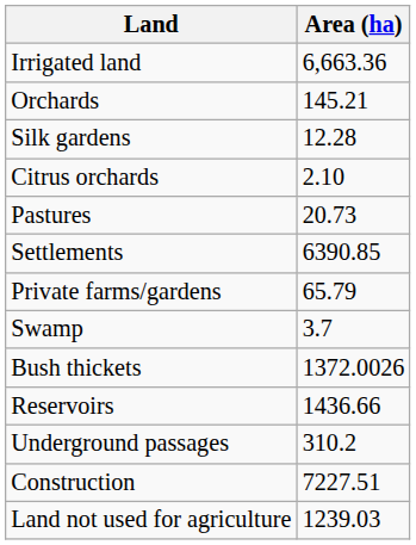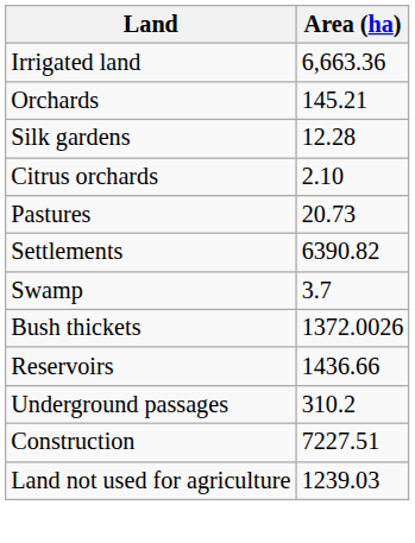 <table class="wikitable">
 <tr>
 <th>Land</th>
 <th>Area (<a href='#'>ha</a>)</th>
 </tr>
 <tr>
 <td>Irrigated land</td>
 <td>6,663.36</td>
 </tr>
 <tr>
 <td>Orchards</td>
 <td>145.21</td>
 </tr>
 <tr>
 <td>Silk gardens</td>
 <td>12.28</td>
 </tr>
 <tr>
 <td>Citrus orchards</td>
 <td>2.10</td>
 </tr>
 <tr>
 <td>Pastures</td>
 <td>20.73</td>
 </tr>
 <tr>
 <td>Settlements</td>
-<td>6390.85</td>
-</tr>
-<tr>
-<td>Private farms/gardens</td>
-<td>65.79</td>
+<td>6390.82</td>
 </tr>
 <tr>
 <td>Swamp</td>
 <td>3.7</td>
 </tr>
 <tr>
 <td>Bush thickets</td>
 <td>1372.0026</td>
 </tr>
 <tr>
 <td>Reservoirs</td>
 <td>1436.66</td>
 </tr>
 <tr>
 <td>Underground passages</td>
 <td>310.2</td>
 </tr>
 <tr>
 <td>Construction</td>
 <td>7227.51</td>
 </tr>
 <tr>
 <td>Land not used for agriculture</td>
 <td>1239.03</td>
 </tr>
 </table>
